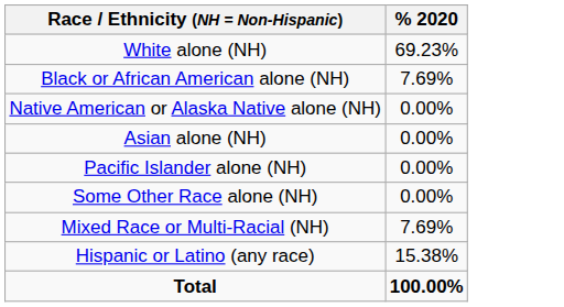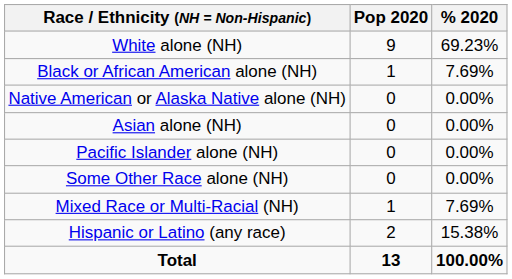 <table class="wikitable" style="text-align:center;">
 <tr>
 <th>Race / Ethnicity <small>(<em>NH = Non-Hispanic</em>)</small></th>
+<th>Pop 2020</th>
 <th>% 2020</th>
 </tr>
 <tr>
 <td><a href='#'>White</a> alone (NH)</td>
+<td>9</td>
 <td>69.23%</td>
 </tr>
 <tr>
 <td><a href='#'>Black or African American</a> alone (NH)</td>
+<td>1</td>
 <td>7.69%</td>
 </tr>
 <tr>
 <td><a href='#'>Native American</a> or <a href='#'>Alaska Native</a> alone (NH)</td>
+<td>0</td>
 <td>0.00%</td>
 </tr>
 <tr>
 <td><a href='#'>Asian</a> alone (NH)</td>
+<td>0</td>
 <td>0.00%</td>
 </tr>
 <tr>
 <td><a href='#'>Pacific Islander</a> alone (NH)</td>
+<td>0</td>
 <td>0.00%</td>
 </tr>
 <tr>
 <td><a href='#'>Some Other Race</a> alone (NH)</td>
+<td>0</td>
 <td>0.00%</td>
 </tr>
 <tr>
 <td><a href='#'>Mixed Race or Multi-Racial</a> (NH)</td>
+<td>1</td>
 <td>7.69%</td>
 </tr>
 <tr>
 <td><a href='#'>Hispanic or Latino</a> (any race)</td>
+<td>2</td>
 <td>15.38%</td>
 </tr>
 <tr>
 <td><strong>Total</strong></td>
+<td><strong>13</strong></td>
 <td><strong>100.00%</strong></td>
 </tr>
 </table>
